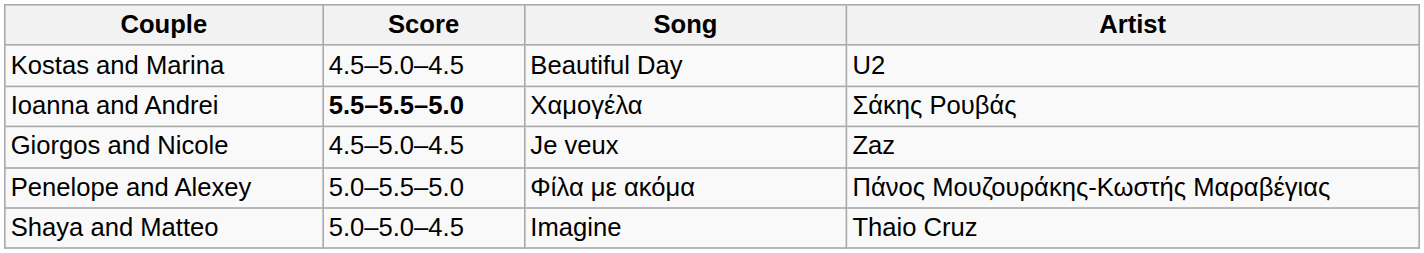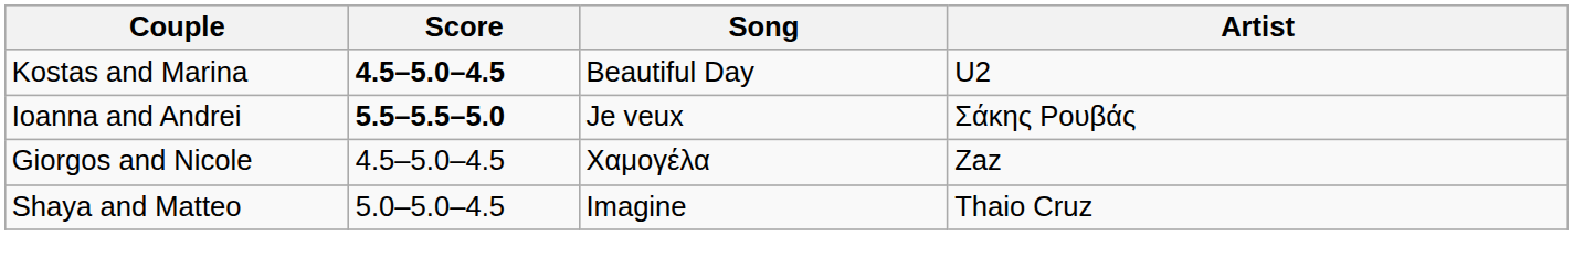 <table class="wikitable" style="width:70%;">
 <tr>
 <th style="width:5%;">Couple</th>
 <th style="width:3%;">Score</th>
 <th style="width:5%;">Song</th>
 <th style="width:10%;">Artist</th>
 </tr>
 <tr>
 <td>Kostas and Marina</td>
-<td>4.5–5.0–4.5</td>
+<td><strong>4.5–5.0–4.5</strong></td>
 <td>Beautiful Day</td>
 <td>U2</td>
 </tr>
 <tr>
 <td>Ioanna and Andrei</td>
 <td><strong>5.5–5.5–5.0</strong></td>
-<td>Χαμογέλα</td>
+<td>Je veux</td>
 <td>Σάκης Ρουβάς</td>
 </tr>
 <tr>
 <td>Giorgos and Nicole</td>
 <td>4.5–5.0–4.5</td>
-<td>Je veux</td>
+<td>Χαμογέλα</td>
 <td>Zaz</td>
-</tr>
-<tr>
-<td>Penelope and Alexey</td>
-<td>5.0–5.5–5.0</td>
-<td>Φίλα με ακόμα</td>
-<td>Πάνος Μουζουράκης-Κωστής Μαραβέγιας</td>
 </tr>
 <tr>
 <td>Shaya and Matteo</td>
 <td>5.0–5.0–4.5</td>
 <td>Imagine</td>
 <td>Thaio Cruz</td>
 </tr>
 </table>
